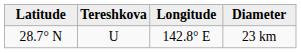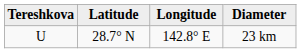 <table class="wikitable">
 <tr>
+<th width="25%" style="background:#eeeeee;">Tereshkova</th>
 <th width="25%" style="background:#eeeeee;">Latitude</th>
-<th width="25%" style="background:#eeeeee;">Tereshkova</th>
 <th width="25%" style="background:#eeeeee;">Longitude</th>
 <th width="25%" style="background:#eeeeee;">Diameter</th>
 </tr>
 <tr>
+<td align="center">U</td>
 <td align="center">28.7° N</td>
-<td align="center">U</td>
 <td align="center">142.8° E</td>
 <td align="center">23 km</td>
 </tr>
 </table>
